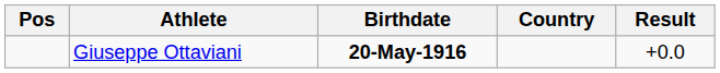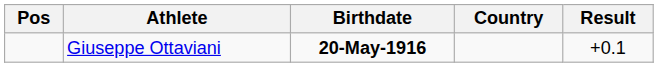 <table class="wikitable"  style="text-align:center; width:65%;">
 <tr>
 <th>Pos</th>
 <th>Athlete</th>
 <th>Birthdate</th>
 <th>Country</th>
 <th>Result</th>
 </tr>
 <tr>
 <td align=center></td>
 <td align=left><a href='#'>Giuseppe Ottaviani</a></td>
 <td><strong>20-May-1916</strong></td>
 <td align=left></td>
-<td> +0.0</td>
+<td> +0.1</td>
 </tr>
 </table>
